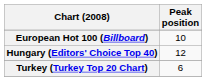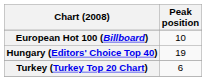 <table class="wikitable sortable plainrowheaders" style="text-align:center;">
 <tr>
 <th scope="col" style="width:em;">Chart (2008)</th>
 <th scope="col">Peak<br>position</th>
 </tr>
 <tr>
 </tr>
 <tr>
 <th scope="row">European Hot 100 (<a href='#'><em>Billboard</em></a>)</th>
 <td style="text-align:center;">10</td>
 </tr>
 <tr>
 <th scope="row">Hungary (<a href='#'>Editors' Choice Top 40</a>)</th>
-<td>12</td>
+<td>19</td>
 </tr>
 <tr>
 </tr>
 <tr>
 </tr>
 <tr>
 </tr>
 <tr>
 <th scope="row">Turkey (<a href='#'>Turkey Top 20 Chart</a>)</th>
 <td style="text-align:center;">6</td>
 </tr>
 <tr>
 </tr>
 <tr>
 </tr>
 </table>
